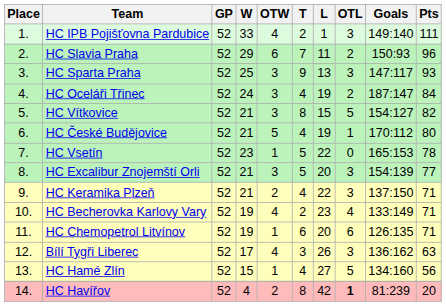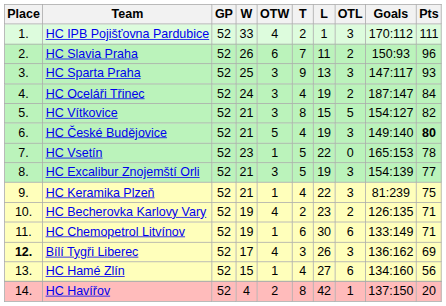 <table class="wikitable">
 <tr align=center bgcolor=#efefef>
 <th width="20">Place</th>
 <th>Team</th>
 <th width="20">GP</th>
 <th width="20">W</th>
 <th width="20">OTW</th>
 <th width="20">T</th>
 <th width="20">L</th>
 <th width="20">OTL</th>
 <th width="40">Goals</th>
 <th width="20">Pts</th>
 </tr>
 <tr style="text-align:center;background:#DDFCDD">
 <td>1.</td>
 <td align="left"><a href='#'>HC IPB Pojišťovna Pardubice</a></td>
 <td>52</td>
 <td>33</td>
 <td>4</td>
 <td>2</td>
 <td>1</td>
 <td>3</td>
-<td>149:140</td>
+<td>170:112</td>
 <td>111</td>
 </tr>
 <tr style="text-align:center;background:#BBF3BB">
 <td>2.</td>
 <td align="left"><a href='#'>HC Slavia Praha</a></td>
 <td>52</td>
-<td>29</td>
+<td>26</td>
 <td>6</td>
 <td>7</td>
 <td>11</td>
 <td>2</td>
 <td>150:93</td>
 <td>96</td>
 </tr>
 <tr style="text-align:center;background:#BBF3BB">
 <td>3.</td>
 <td align="left"><a href='#'>HC Sparta Praha</a></td>
 <td>52</td>
 <td>25</td>
 <td>3</td>
 <td>9</td>
 <td>13</td>
 <td>3</td>
 <td>147:117</td>
 <td>93</td>
 </tr>
 <tr style="text-align:center;background:#BBF3BB">
 <td>4.</td>
 <td align="left"><a href='#'>HC Oceláři Třinec</a></td>
 <td>52</td>
 <td>24</td>
 <td>3</td>
 <td>4</td>
 <td>19</td>
 <td>2</td>
 <td>187:147</td>
 <td>84</td>
 </tr>
 <tr style="text-align:center;background:#BBF3BB">
 <td>5.</td>
 <td align="left"><a href='#'>HC Vítkovice</a></td>
 <td>52</td>
 <td>21</td>
 <td>3</td>
 <td>8</td>
 <td>15</td>
 <td>5</td>
 <td>154:127</td>
 <td>82</td>
 </tr>
 <tr style="text-align:center;background:#BBF3BB">
 <td>6.</td>
 <td align="left"><a href='#'>HC České Budějovice</a></td>
 <td>52</td>
 <td>21</td>
 <td>5</td>
 <td>4</td>
 <td>19</td>
-<td>1</td>
-<td>170:112</td>
-<td>80</td>
+<td>3</td>
+<td>149:140</td>
+<td><strong>80</strong></td>
 </tr>
 <tr style="text-align:center;background:#BBF3BB">
 <td>7.</td>
 <td align="left"><a href='#'>HC Vsetín</a></td>
 <td>52</td>
 <td>23</td>
 <td>1</td>
 <td>5</td>
 <td>22</td>
 <td>0</td>
 <td>165:153</td>
 <td>78</td>
 </tr>
 <tr style="text-align:center;background:#BBF3BB">
 <td>8.</td>
 <td align="left"><a href='#'>HC Excalibur Znojemští Orli</a></td>
 <td>52</td>
 <td>21</td>
 <td>3</td>
 <td>5</td>
-<td>20</td>
+<td>19</td>
 <td>3</td>
 <td>154:139</td>
 <td>77</td>
 </tr>
 <tr style="text-align:center;background:#FFFFBB">
 <td>9.</td>
 <td align="left"><a href='#'>HC Keramika Plzeň</a></td>
 <td>52</td>
 <td>21</td>
-<td>2</td>
+<td>1</td>
 <td>4</td>
 <td>22</td>
 <td>3</td>
-<td>137:150</td>
-<td>71</td>
+<td>81:239</td>
+<td>75</td>
 </tr>
 <tr style="text-align:center;background:#FFFFBB">
 <td>10.</td>
 <td align="left"><a href='#'>HC Becherovka Karlovy Vary</a></td>
 <td>52</td>
 <td>19</td>
 <td>4</td>
 <td>2</td>
 <td>23</td>
-<td>4</td>
-<td>133:149</td>
+<td>2</td>
+<td>126:135</td>
 <td>71</td>
 </tr>
 <tr style="text-align:center;background:#FFFFBB">
 <td>11.</td>
 <td align="left"><a href='#'>HC Chemopetrol Litvínov</a></td>
 <td>52</td>
 <td>19</td>
 <td>1</td>
 <td>6</td>
-<td>20</td>
+<td>30</td>
 <td>6</td>
-<td>126:135</td>
+<td>133:149</td>
 <td>71</td>
 </tr>
 <tr style="text-align:center;background:#FFFFBB">
-<td>12.</td>
+<td><strong>12.</strong></td>
 <td align="left"><a href='#'>Bílí Tygři Liberec</a></td>
 <td>52</td>
 <td>17</td>
 <td>4</td>
 <td>3</td>
 <td>26</td>
 <td>3</td>
 <td>136:162</td>
-<td>63</td>
+<td>69</td>
 </tr>
 <tr style="text-align:center;background:#FFFFBB">
 <td>13.</td>
 <td align="left"><a href='#'>HC Hamé Zlín</a></td>
 <td>52</td>
 <td>15</td>
 <td>1</td>
 <td>4</td>
 <td>27</td>
-<td>5</td>
+<td>6</td>
 <td>134:160</td>
 <td>56</td>
 </tr>
 <tr align=center bgcolor=#ffcccc>
 </tr>
 <tr style="text-align:center;background:#FFBBBB">
 <td>14.</td>
 <td align="left"><a href='#'>HC Havířov</a></td>
 <td>52</td>
 <td>4</td>
 <td>2</td>
 <td>8</td>
 <td>42</td>
-<td><strong>1</strong></td>
-<td>81:239</td>
+<td>1</td>
+<td>137:150</td>
 <td>20</td>
 </tr>
 </table>
